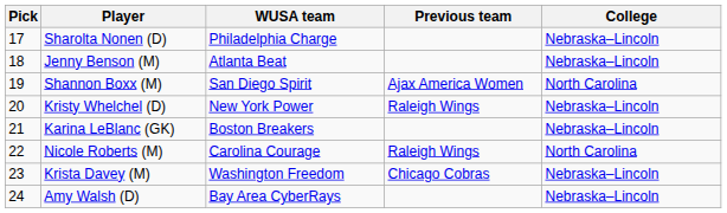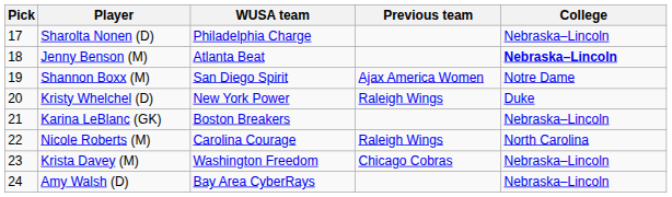 <table class="wikitable">
 <tr>
 <th width="5%">Pick</th>
 <th width="23%">Player</th>
 <th width="25%">WUSA team</th>
 <th width="22%">Previous team</th>
 <th width="35%">College</th>
 </tr>
 <tr>
 <td>17</td>
 <td><a href='#'>Sharolta Nonen</a> (D)</td>
 <td><a href='#'>Philadelphia Charge</a></td>
 <td></td>
 <td><a href='#'>Nebraska–Lincoln</a></td>
 </tr>
 <tr>
 <td>18</td>
 <td><a href='#'>Jenny Benson</a> (M)</td>
 <td><a href='#'>Atlanta Beat</a></td>
 <td></td>
-<td><a href='#'>Nebraska–Lincoln</a></td>
+<td><strong><a href='#'>Nebraska–Lincoln</a></strong></td>
 </tr>
 <tr>
 <td>19</td>
 <td><a href='#'>Shannon Boxx</a> (M)</td>
 <td><a href='#'>San Diego Spirit</a></td>
 <td><a href='#'>Ajax America Women</a></td>
-<td><a href='#'>North Carolina</a></td>
+<td><a href='#'>Notre Dame</a></td>
 </tr>
 <tr>
 <td>20</td>
 <td><a href='#'>Kristy Whelchel</a> (D)</td>
 <td><a href='#'>New York Power</a></td>
 <td><a href='#'>Raleigh Wings</a></td>
-<td><a href='#'>Nebraska–Lincoln</a></td>
+<td><a href='#'>Duke</a></td>
 </tr>
 <tr>
 <td>21</td>
 <td><a href='#'>Karina LeBlanc</a> (GK)</td>
 <td><a href='#'>Boston Breakers</a></td>
 <td></td>
 <td><a href='#'>Nebraska–Lincoln</a></td>
 </tr>
 <tr>
 <td>22</td>
 <td><a href='#'>Nicole Roberts</a> (M)</td>
 <td><a href='#'>Carolina Courage</a></td>
 <td><a href='#'>Raleigh Wings</a></td>
 <td><a href='#'>North Carolina</a></td>
 </tr>
 <tr>
 <td>23</td>
 <td><a href='#'>Krista Davey</a> (M)</td>
 <td><a href='#'>Washington Freedom</a></td>
 <td><a href='#'>Chicago Cobras</a></td>
 <td><a href='#'>Nebraska–Lincoln</a></td>
 </tr>
 <tr>
 <td>24</td>
 <td><a href='#'>Amy Walsh</a> (D)</td>
 <td><a href='#'>Bay Area CyberRays</a></td>
 <td></td>
 <td><a href='#'>Nebraska–Lincoln</a></td>
 </tr>
 </table>
